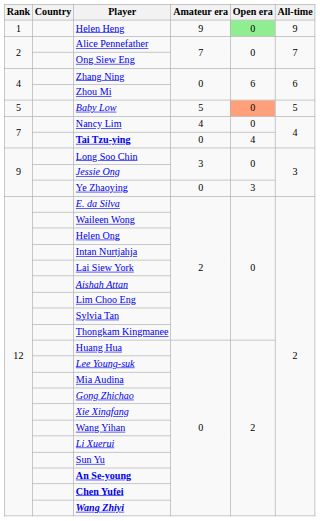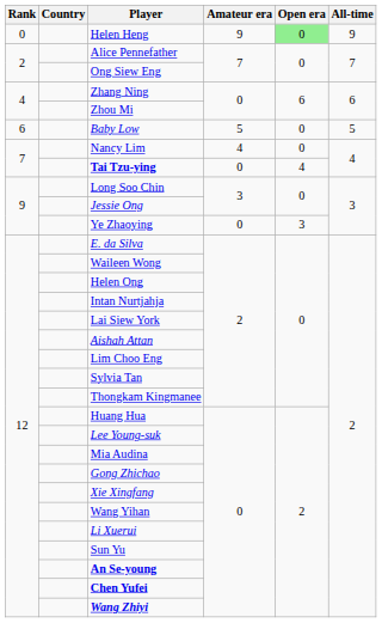 <table class="wikitable sortable">
 <tr>
 <th>Rank</th>
 <th>Country</th>
 <th>Player</th>
 <th>Amateur era</th>
 <th>Open era</th>
 <th>All-time</th>
 </tr>
 <tr>
-<td align=center>1</td>
+<td align=center>0</td>
 <td></td>
 <td><a href='#'>Helen Heng</a></td>
 <td align=center>9</td>
 <td align=center style="background: lightgreen;">0</td>
 <td align=center>9</td>
 </tr>
 <tr>
 <td rowspan=2 align=center>2</td>
 <td></td>
 <td><a href='#'>Alice Pennefather</a></td>
 <td rowspan=2 align=center>7</td>
 <td rowspan=2 align=center>0</td>
 <td rowspan=2 align=center>7</td>
 </tr>
 <tr>
 <td></td>
 <td><a href='#'>Ong Siew Eng</a></td>
 </tr>
 <tr>
 <td rowspan=2 align=center>4</td>
 <td></td>
 <td><a href='#'>Zhang Ning</a></td>
 <td rowspan=2 align=center>0</td>
 <td rowspan=2 align=center>6</td>
 <td rowspan=2 align=center>6</td>
 </tr>
 <tr>
 <td><br></td>
 <td><a href='#'>Zhou Mi</a></td>
 </tr>
 <tr>
-<td align=center>5</td>
+<td align=center>6</td>
 <td></td>
 <td><em><a href='#'>Baby Low</a></em></td>
 <td align=center>5</td>
-<td align=center style="background: lightsalmon;">0</td>
+<td align=center>0</td>
 <td align=center>5</td>
 </tr>
 <tr>
 <td rowspan=2 align=center>7</td>
 <td></td>
 <td><a href='#'>Nancy Lim</a></td>
 <td align=center>4</td>
 <td align=center>0</td>
 <td rowspan=2 align=center>4</td>
 </tr>
 <tr>
 <td></td>
 <td><strong><a href='#'>Tai Tzu-ying</a></strong></td>
 <td align=center>0</td>
 <td align=center>4</td>
 </tr>
 <tr>
 <td rowspan=3 align=center>9</td>
 <td></td>
 <td><a href='#'>Long Soo Chin</a></td>
 <td rowspan=2 align=center>3</td>
 <td rowspan=2 align=center>0</td>
 <td rowspan=3 align=center>3</td>
 </tr>
 <tr>
 <td></td>
 <td><em><a href='#'>Jessie Ong</a></em></td>
 </tr>
 <tr>
 <td></td>
 <td><a href='#'>Ye Zhaoying</a></td>
 <td align=center>0</td>
 <td align=center>3</td>
 </tr>
 <tr>
 <td rowspan=20 align=center>12</td>
 <td></td>
 <td><em><a href='#'>E. da Silva</a></em></td>
 <td rowspan=9 align=center>2</td>
 <td rowspan=9 align=center>0</td>
 <td rowspan=20 align=center>2</td>
 </tr>
 <tr>
 <td></td>
 <td><a href='#'>Waileen Wong</a></td>
 </tr>
 <tr>
 <td></td>
 <td><a href='#'>Helen Ong</a></td>
 </tr>
 <tr>
 <td></td>
 <td><a href='#'>Intan Nurtjahja</a></td>
 </tr>
 <tr>
 <td></td>
 <td><a href='#'>Lai Siew York</a></td>
 </tr>
 <tr>
 <td></td>
 <td><em><a href='#'>Aishah Attan</a></em></td>
 </tr>
 <tr>
 <td></td>
 <td><a href='#'>Lim Choo Eng</a></td>
 </tr>
 <tr>
 <td></td>
 <td><a href='#'>Sylvia Tan</a></td>
 </tr>
 <tr>
 <td></td>
 <td><a href='#'>Thongkam Kingmanee</a></td>
 </tr>
 <tr>
 <td></td>
 <td><a href='#'>Huang Hua</a></td>
 <td rowspan=11 align=center>0</td>
 <td rowspan=11 align=center>2</td>
 </tr>
 <tr>
 <td></td>
 <td><em><a href='#'>Lee Young-suk</a></em></td>
 </tr>
 <tr>
 <td><br></td>
 <td><a href='#'>Mia Audina</a></td>
 </tr>
 <tr>
 <td></td>
 <td><em><a href='#'>Gong Zhichao</a></em></td>
 </tr>
 <tr>
 <td></td>
 <td><em><a href='#'>Xie Xingfang</a></em></td>
 </tr>
 <tr>
 <td></td>
 <td><a href='#'>Wang Yihan</a></td>
 </tr>
 <tr>
 <td></td>
 <td><em><a href='#'>Li Xuerui</a></em></td>
 </tr>
 <tr>
 <td></td>
 <td><a href='#'>Sun Yu</a></td>
 </tr>
 <tr>
 <td></td>
 <td><strong><a href='#'>An Se-young</a></strong></td>
 </tr>
 <tr>
 <td></td>
 <td><strong><a href='#'>Chen Yufei</a></strong></td>
 </tr>
 <tr>
 <td></td>
 <td><strong><em><a href='#'>Wang Zhiyi</a></em></strong></td>
 </tr>
 </table>
